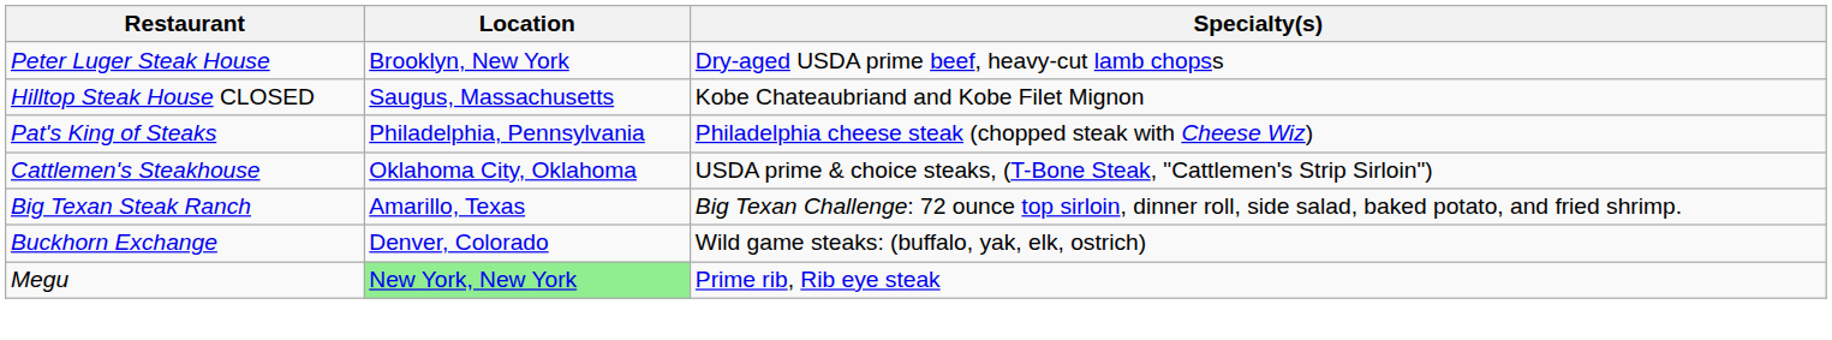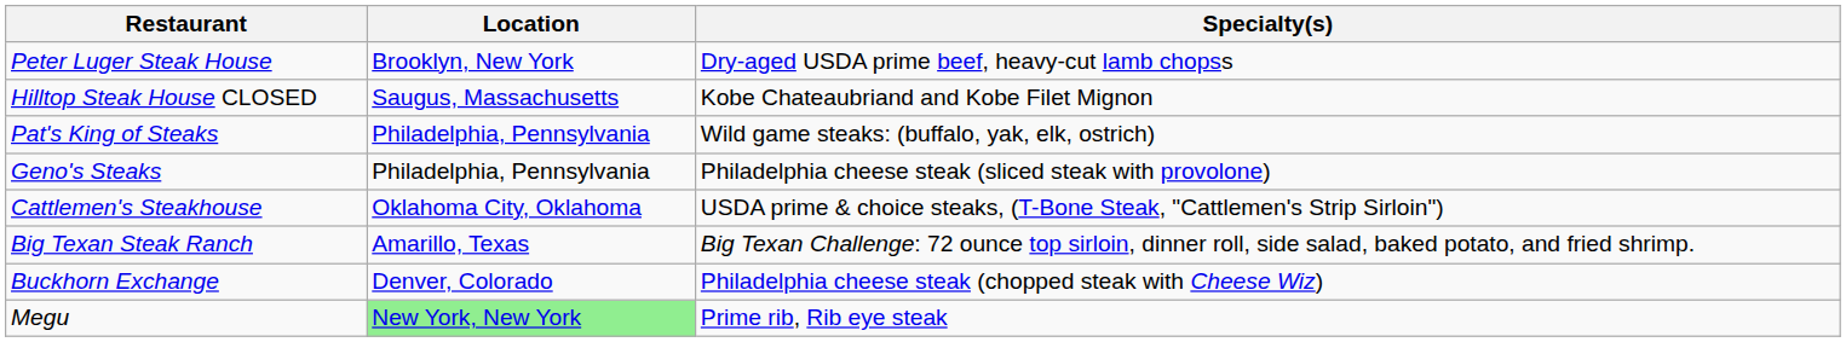 <table class="wikitable" style="width:100%;">
 <tr>
 <th>Restaurant</th>
 <th>Location</th>
 <th>Specialty(s)</th>
 </tr>
 <tr>
 <td><em><a href='#'>Peter Luger Steak House</a></em></td>
 <td><a href='#'>Brooklyn, New York</a></td>
 <td><a href='#'>Dry-aged</a> USDA prime <a href='#'>beef</a>, heavy-cut <a href='#'>lamb chops</a>s</td>
 </tr>
 <tr>
 <td><em><a href='#'>Hilltop Steak House</a></em> CLOSED</td>
 <td><a href='#'>Saugus, Massachusetts</a></td>
 <td>Kobe Chateaubriand and Kobe Filet Mignon</td>
 </tr>
 <tr>
 <td><em><a href='#'>Pat's King of Steaks</a></em></td>
 <td><a href='#'>Philadelphia, Pennsylvania</a></td>
-<td><a href='#'>Philadelphia cheese steak</a> (chopped steak with <em><a href='#'>Cheese Wiz</a></em>)</td>
+<td>Wild game steaks: (buffalo, yak, elk, ostrich)</td>
+</tr>
+<tr>
+<td><em><a href='#'>Geno's Steaks</a></em></td>
+<td>Philadelphia, Pennsylvania</td>
+<td>Philadelphia cheese steak (sliced steak with <a href='#'>provolone</a>)</td>
 </tr>
 <tr>
 <td><em><a href='#'>Cattlemen's Steakhouse</a></em></td>
 <td><a href='#'>Oklahoma City, Oklahoma</a></td>
 <td>USDA prime & choice steaks, (<a href='#'>T-Bone Steak</a>, "Cattlemen's Strip Sirloin")</td>
 </tr>
 <tr>
 <td><em><a href='#'>Big Texan Steak Ranch</a></em></td>
 <td><a href='#'>Amarillo, Texas</a></td>
 <td><em>Big Texan Challenge</em>: 72 ounce <a href='#'>top sirloin</a>, dinner roll, side salad, baked potato, and fried shrimp.</td>
 </tr>
 <tr>
 <td><em><a href='#'>Buckhorn Exchange</a></em></td>
 <td><a href='#'>Denver, Colorado</a></td>
-<td>Wild game steaks: (buffalo, yak, elk, ostrich)</td>
+<td><a href='#'>Philadelphia cheese steak</a> (chopped steak with <em><a href='#'>Cheese Wiz</a></em>)</td>
 </tr>
 <tr>
 <td><em>Megu</em></td>
 <td style="background: lightgreen;"><a href='#'>New York, New York</a></td>
 <td><a href='#'>Prime rib</a>, <a href='#'>Rib eye steak</a></td>
 </tr>
 </table>
